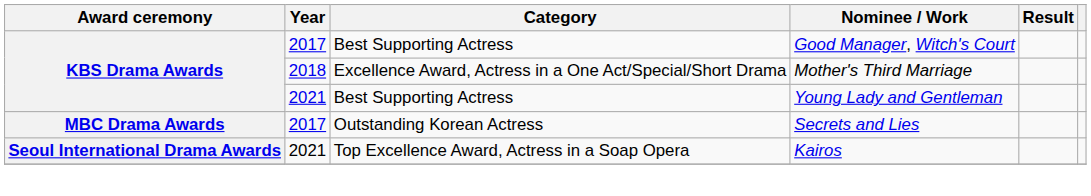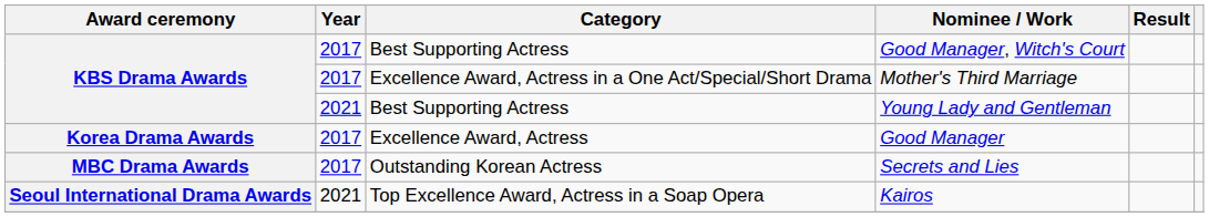 <table class="wikitable plainrowheaders sortable">
 <tr>
 <th scope="col">Award ceremony</th>
 <th scope="col">Year</th>
 <th scope="col">Category</th>
 <th scope="col">Nominee / Work</th>
 <th scope="col">Result</th>
 <th scope="col" class="unsortable"></th>
 </tr>
 <tr>
 <th scope="row" rowspan="3"><a href='#'>KBS Drama Awards</a></th>
 <td style="text-align:center"><a href='#'>2017</a></td>
 <td>Best Supporting Actress</td>
 <td><em><a href='#'>Good Manager</a></em>, <em><a href='#'>Witch's Court</a></em></td>
 <td></td>
 <td style="text-align:center"></td>
 </tr>
 <tr>
-<td style="text-align:center"><a href='#'>2018</a></td>
+<td style="text-align:center"><a href='#'>2017</a></td>
 <td>Excellence Award, Actress in a One Act/Special/Short Drama</td>
 <td><em>Mother's Third Marriage</em></td>
 <td></td>
 <td style="text-align:center"></td>
 </tr>
 <tr>
 <td style="text-align:center" rowspan="1"><a href='#'>2021</a></td>
 <td>Best Supporting Actress</td>
 <td><em><a href='#'>Young Lady and Gentleman</a></em></td>
+<td></td>
+<td style="text-align:center"></td>
+</tr>
+<tr>
+<th scope="row"><a href='#'>Korea Drama Awards</a></th>
+<td style="text-align:center"><a href='#'>2017</a></td>
+<td>Excellence Award, Actress</td>
+<td><em><a href='#'>Good Manager</a></em></td>
 <td></td>
 <td style="text-align:center"></td>
 </tr>
 <tr>
 <th scope="row"><a href='#'>MBC Drama Awards</a></th>
 <td style="text-align:center"><a href='#'>2017</a></td>
 <td>Outstanding Korean Actress</td>
 <td><em><a href='#'>Secrets and Lies</a></em></td>
 <td></td>
 <td style="text-align:center"></td>
 </tr>
 <tr>
 <th scope="row"><a href='#'>Seoul International Drama Awards</a></th>
 <td style="text-align:center">2021</td>
 <td>Top Excellence Award, Actress in a Soap Opera</td>
 <td><em><a href='#'>Kairos</a></em></td>
 <td></td>
 <td style="text-align:center"></td>
 </tr>
 <tr>
 </tr>
 </table>
